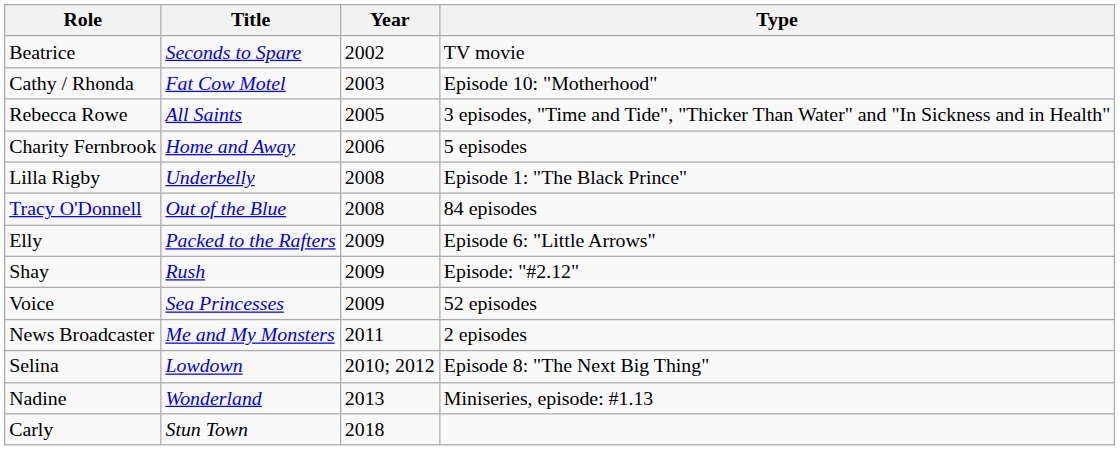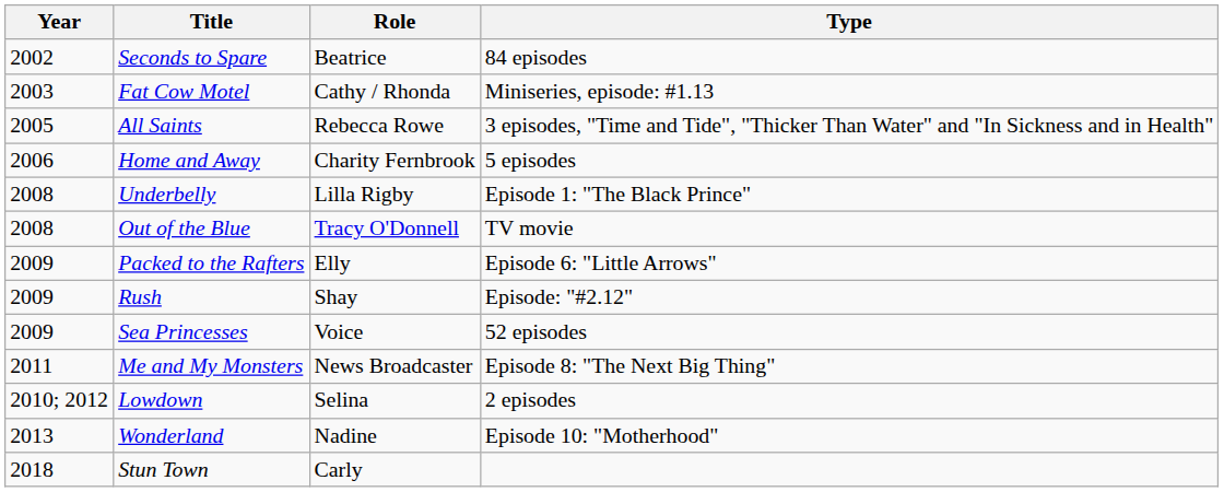 <table class=wikitable>
 <tr>
+<th>Year</th>
+<th>Title</th>
 <th>Role</th>
-<th>Title</th>
-<th>Year</th>
 <th>Type</th>
 </tr>
 <tr>
+<td>2002</td>
+<td><em><a href='#'>Seconds to Spare</a></em></td>
 <td>Beatrice</td>
-<td><em><a href='#'>Seconds to Spare</a></em></td>
-<td>2002</td>
+<td>84 episodes</td>
+</tr>
+<tr>
+<td>2003</td>
+<td><em><a href='#'>Fat Cow Motel</a></em></td>
+<td>Cathy / Rhonda</td>
+<td>Miniseries, episode: #1.13</td>
+</tr>
+<tr>
+<td>2005</td>
+<td><em><a href='#'>All Saints</a></em></td>
+<td>Rebecca Rowe</td>
+<td>3 episodes, "Time and Tide", "Thicker Than Water" and "In Sickness and in Health"</td>
+</tr>
+<tr>
+<td>2006</td>
+<td><em><a href='#'>Home and Away</a></em></td>
+<td>Charity Fernbrook</td>
+<td>5 episodes</td>
+</tr>
+<tr>
+<td>2008</td>
+<td><em><a href='#'>Underbelly</a></em></td>
+<td>Lilla Rigby</td>
+<td>Episode 1: "The Black Prince"</td>
+</tr>
+<tr>
+<td>2008</td>
+<td><em><a href='#'>Out of the Blue</a></em></td>
+<td><a href='#'>Tracy O'Donnell</a></td>
 <td>TV movie</td>
 </tr>
 <tr>
-<td>Cathy / Rhonda</td>
-<td><em><a href='#'>Fat Cow Motel</a></em></td>
-<td>2003</td>
+<td>2009</td>
+<td><em><a href='#'>Packed to the Rafters</a></em></td>
+<td>Elly</td>
+<td>Episode 6: "Little Arrows"</td>
+</tr>
+<tr>
+<td>2009</td>
+<td><em><a href='#'>Rush</a></em></td>
+<td>Shay</td>
+<td>Episode: "#2.12"</td>
+</tr>
+<tr>
+<td>2009</td>
+<td><em><a href='#'>Sea Princesses</a></em></td>
+<td>Voice</td>
+<td>52 episodes</td>
+</tr>
+<tr>
+<td>2011</td>
+<td><em><a href='#'>Me and My Monsters</a></em></td>
+<td>News Broadcaster</td>
+<td>Episode 8: "The Next Big Thing"</td>
+</tr>
+<tr>
+<td>2010; 2012</td>
+<td><em><a href='#'>Lowdown</a></em></td>
+<td>Selina</td>
+<td>2 episodes</td>
+</tr>
+<tr>
+<td>2013</td>
+<td><em><a href='#'>Wonderland</a></em></td>
+<td>Nadine</td>
 <td>Episode 10: "Motherhood"</td>
 </tr>
 <tr>
-<td>Rebecca Rowe</td>
-<td><em><a href='#'>All Saints</a></em></td>
-<td>2005</td>
-<td>3 episodes, "Time and Tide", "Thicker Than Water" and "In Sickness and in Health"</td>
-</tr>
-<tr>
-<td>Charity Fernbrook</td>
-<td><em><a href='#'>Home and Away</a></em></td>
-<td>2006</td>
-<td>5 episodes</td>
-</tr>
-<tr>
-<td>Lilla Rigby</td>
-<td><em><a href='#'>Underbelly</a></em></td>
-<td>2008</td>
-<td>Episode 1: "The Black Prince"</td>
-</tr>
-<tr>
-<td><a href='#'>Tracy O'Donnell</a></td>
-<td><em><a href='#'>Out of the Blue</a></em></td>
-<td>2008</td>
-<td>84 episodes</td>
-</tr>
-<tr>
-<td>Elly</td>
-<td><em><a href='#'>Packed to the Rafters</a></em></td>
-<td>2009</td>
-<td>Episode 6: "Little Arrows"</td>
-</tr>
-<tr>
-<td>Shay</td>
-<td><em><a href='#'>Rush</a></em></td>
-<td>2009</td>
-<td>Episode: "#2.12"</td>
-</tr>
-<tr>
-<td>Voice</td>
-<td><em><a href='#'>Sea Princesses</a></em></td>
-<td>2009</td>
-<td>52 episodes</td>
-</tr>
-<tr>
-<td>News Broadcaster</td>
-<td><em><a href='#'>Me and My Monsters</a></em></td>
-<td>2011</td>
-<td>2 episodes</td>
-</tr>
-<tr>
-<td>Selina</td>
-<td><em><a href='#'>Lowdown</a></em></td>
-<td>2010; 2012</td>
-<td>Episode 8: "The Next Big Thing"</td>
-</tr>
-<tr>
-<td>Nadine</td>
-<td><em><a href='#'>Wonderland</a></em></td>
-<td>2013</td>
-<td>Miniseries, episode: #1.13</td>
-</tr>
-<tr>
+<td>2018</td>
+<td><em>Stun Town</em></td>
 <td>Carly</td>
-<td><em>Stun Town</em></td>
-<td>2018</td>
 <td></td>
 </tr>
 </table>
